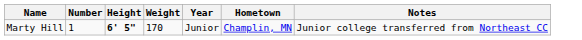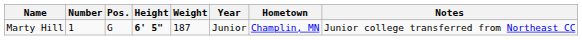 <table class="wikitable sortable" border="1">
 <tr>
 <th>Name</th>
 <th>Number</th>
+<th>Pos.</th>
 <th>Height</th>
 <th>Weight</th>
 <th>Year</th>
 <th>Hometown</th>
 <th class="unsortable">Notes</th>
 </tr>
 <tr>
 <td>Marty Hill</td>
 <td>1</td>
+<td>G</td>
 <td><strong>6' 5"</strong></td>
-<td>170</td>
+<td>187</td>
 <td>Junior</td>
 <td><a href='#'>Champlin, MN</a></td>
 <td>Junior college transferred from <a href='#'>Northeast CC</a></td>
 </tr>
 </table>
